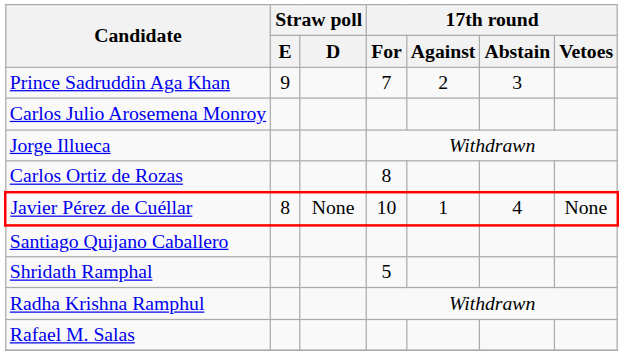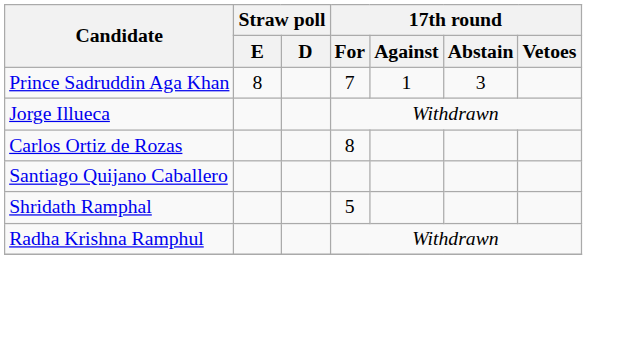 <table class="wikitable sortable" style="text-align:center;">
 <tr>
 <th rowspan="2">Candidate</th>
 <th colspan="2">Straw poll</th>
 <th colspan="4">17th round</th>
 </tr>
 <tr>
 <th>E</th>
 <th>D</th>
 <th>For</th>
 <th>Against</th>
 <th>Abstain</th>
 <th>Vetoes</th>
 </tr>
 <tr>
 <td style="text-align:left;"> <a href='#'>Prince Sadruddin Aga Khan</a></td>
-<td>9</td>
+<td>8</td>
 <td></td>
 <td>7</td>
-<td>2</td>
+<td>1</td>
 <td>3</td>
-<td></td>
-</tr>
-<tr>
-<td style="text-align:left;"> <a href='#'>Carlos Julio Arosemena Monroy</a></td>
-<td></td>
-<td></td>
-<td></td>
-<td></td>
-<td></td>
 <td></td>
 </tr>
 <tr>
 <td style="text-align:left;"> <a href='#'>Jorge Illueca</a></td>
 <td></td>
 <td></td>
 <td colspan="4"><em>Withdrawn</em></td>
 </tr>
 <tr>
 <td style="text-align:left;"> <a href='#'>Carlos Ortiz de Rozas</a></td>
 <td></td>
 <td></td>
 <td>8</td>
 <td></td>
 <td></td>
 <td></td>
-</tr>
-<tr style="border: 2px solid red">
-<td style="text-align:left;"> <a href='#'>Javier Pérez de Cuéllar</a></td>
-<td>8</td>
-<td>None</td>
-<td>10</td>
-<td>1</td>
-<td>4</td>
-<td>None</td>
 </tr>
 <tr>
 <td style="text-align:left;"> <a href='#'>Santiago Quijano Caballero</a></td>
 <td></td>
 <td></td>
 <td></td>
 <td></td>
 <td></td>
 <td></td>
 </tr>
 <tr>
 <td style="text-align:left;"> <a href='#'>Shridath Ramphal</a></td>
 <td></td>
 <td></td>
 <td>5</td>
 <td></td>
 <td></td>
 <td></td>
 </tr>
 <tr>
 <td style="text-align:left;"> <a href='#'>Radha Krishna Ramphul</a></td>
 <td></td>
 <td></td>
 <td colspan="4"><em>Withdrawn</em></td>
 </tr>
 <tr>
-<td style="text-align:left;"> <a href='#'>Rafael M. Salas</a></td>
-<td></td>
-<td></td>
-<td></td>
-<td></td>
-<td></td>
-<td></td>
-</tr>
-<tr>
 </tr>
 </table>
